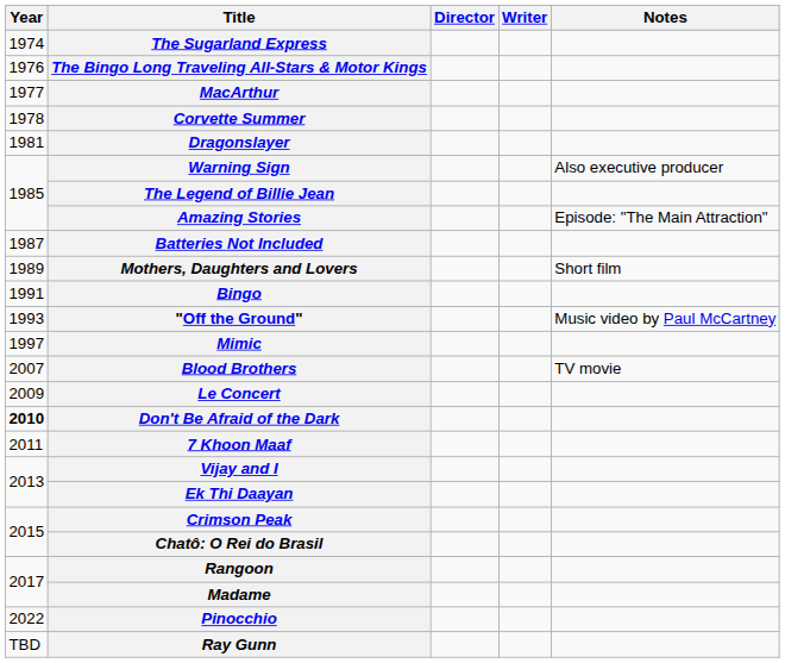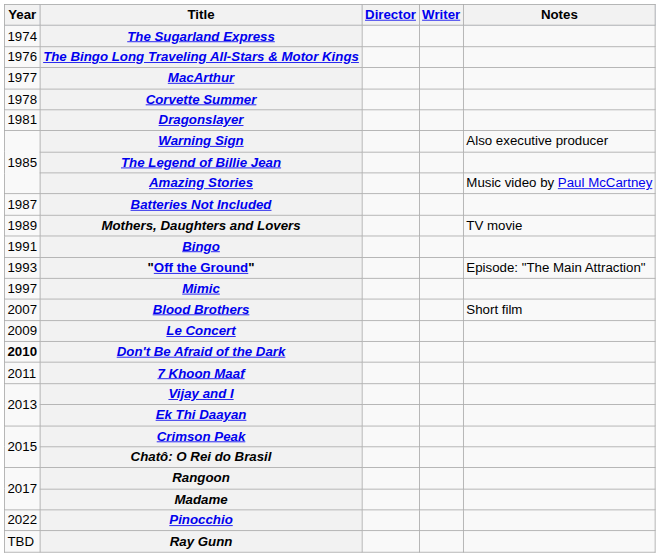 <table class="wikitable plainrowheaders">
 <tr style="background:#b0c4de; text-align:center;">
 <th>Year</th>
 <th>Title</th>
 <th><a href='#'>Director</a></th>
 <th><a href='#'>Writer</a></th>
 <th>Notes</th>
 </tr>
 <tr>
 <td>1974</td>
 <th scope="row"><em><a href='#'>The Sugarland Express</a></em></th>
 <td></td>
 <td></td>
 <td></td>
 </tr>
 <tr>
 <td>1976</td>
 <th scope="row"><em><a href='#'>The Bingo Long Traveling All-Stars & Motor Kings</a></em></th>
 <td></td>
 <td></td>
 <td></td>
 </tr>
 <tr>
 <td>1977</td>
 <th scope="row"><em><a href='#'>MacArthur</a></em></th>
 <td></td>
 <td></td>
 <td></td>
 </tr>
 <tr>
 <td>1978</td>
 <th scope="row"><em><a href='#'>Corvette Summer</a></em></th>
 <td></td>
 <td></td>
 <td></td>
 </tr>
 <tr>
 <td>1981</td>
 <th scope="row"><em><a href='#'>Dragonslayer</a></em></th>
 <td></td>
 <td></td>
 <td></td>
 </tr>
 <tr>
 <td rowspan="3">1985</td>
 <th scope="row"><em><a href='#'>Warning Sign</a></em></th>
 <td></td>
 <td></td>
 <td>Also executive producer</td>
 </tr>
 <tr>
 <th scope="row"><em><a href='#'>The Legend of Billie Jean</a></em></th>
 <td></td>
 <td></td>
 <td></td>
 </tr>
 <tr>
 <th scope="row"><a href='#'><em>Amazing Stories</em></a></th>
 <td></td>
 <td></td>
-<td>Episode: "The Main Attraction"</td>
+<td>Music video by <a href='#'>Paul McCartney</a></td>
 </tr>
 <tr>
 <td>1987</td>
 <th scope="row"><em><a href='#'>Batteries Not Included</a></em></th>
 <td></td>
 <td></td>
 <td></td>
 </tr>
 <tr>
 <td>1989</td>
 <th scope="row"><em>Mothers, Daughters and Lovers</em></th>
 <td></td>
 <td></td>
-<td>Short film</td>
+<td>TV movie</td>
 </tr>
 <tr>
 <td>1991</td>
 <th scope="row"><em><a href='#'>Bingo</a></em></th>
 <td></td>
 <td></td>
 <td></td>
 </tr>
 <tr>
 <td>1993</td>
 <th scope="row">"<a href='#'>Off the Ground</a>"</th>
 <td></td>
 <td></td>
-<td>Music video by <a href='#'>Paul McCartney</a></td>
+<td>Episode: "The Main Attraction"</td>
 </tr>
 <tr>
 <td>1997</td>
 <th scope="row"><em><a href='#'>Mimic</a></em></th>
 <td></td>
 <td></td>
 <td></td>
 </tr>
 <tr>
 <td>2007</td>
 <th scope="row"><em><a href='#'>Blood Brothers</a></em></th>
 <td></td>
 <td></td>
-<td>TV movie</td>
+<td>Short film</td>
 </tr>
 <tr>
 <td>2009</td>
 <th scope="row"><em><a href='#'>Le Concert</a></em></th>
 <td></td>
 <td></td>
 <td></td>
 </tr>
 <tr>
 <td><strong>2010</strong></td>
 <th scope="row"><em><a href='#'>Don't Be Afraid of the Dark</a></em></th>
 <td></td>
 <td></td>
 <td></td>
 </tr>
 <tr>
 <td>2011</td>
 <th scope="row"><em><a href='#'>7 Khoon Maaf</a></em></th>
 <td></td>
 <td></td>
 <td></td>
 </tr>
 <tr>
 <td rowspan="2">2013</td>
 <th scope="row"><em><a href='#'>Vijay and I</a></em></th>
 <td></td>
 <td></td>
 <td></td>
 </tr>
 <tr>
 <th scope="row"><em><a href='#'>Ek Thi Daayan</a></em></th>
 <td></td>
 <td></td>
 <td></td>
 </tr>
 <tr>
 <td rowspan="2">2015</td>
 <th scope="row"><em><a href='#'>Crimson Peak</a></em></th>
 <td></td>
 <td></td>
 <td></td>
 </tr>
 <tr>
 <th scope="row"><em>Chatô: O Rei do Brasil</em></th>
 <td></td>
 <td></td>
 <td></td>
 </tr>
 <tr>
 <td rowspan="2">2017</td>
 <th scope="row"><em>Rangoon</em></th>
 <td></td>
 <td></td>
 <td></td>
 </tr>
 <tr>
 <th scope="row"><em>Madame</em></th>
 <td></td>
 <td></td>
 <td></td>
 </tr>
 <tr>
 <td>2022</td>
 <th scope="row"><em><a href='#'>Pinocchio</a></em></th>
 <td></td>
 <td></td>
 <td></td>
 </tr>
 <tr>
 <td>TBD</td>
 <th scope="row"><em>Ray Gunn</em></th>
 <td></td>
 <td></td>
 <td></td>
 </tr>
 </table>
